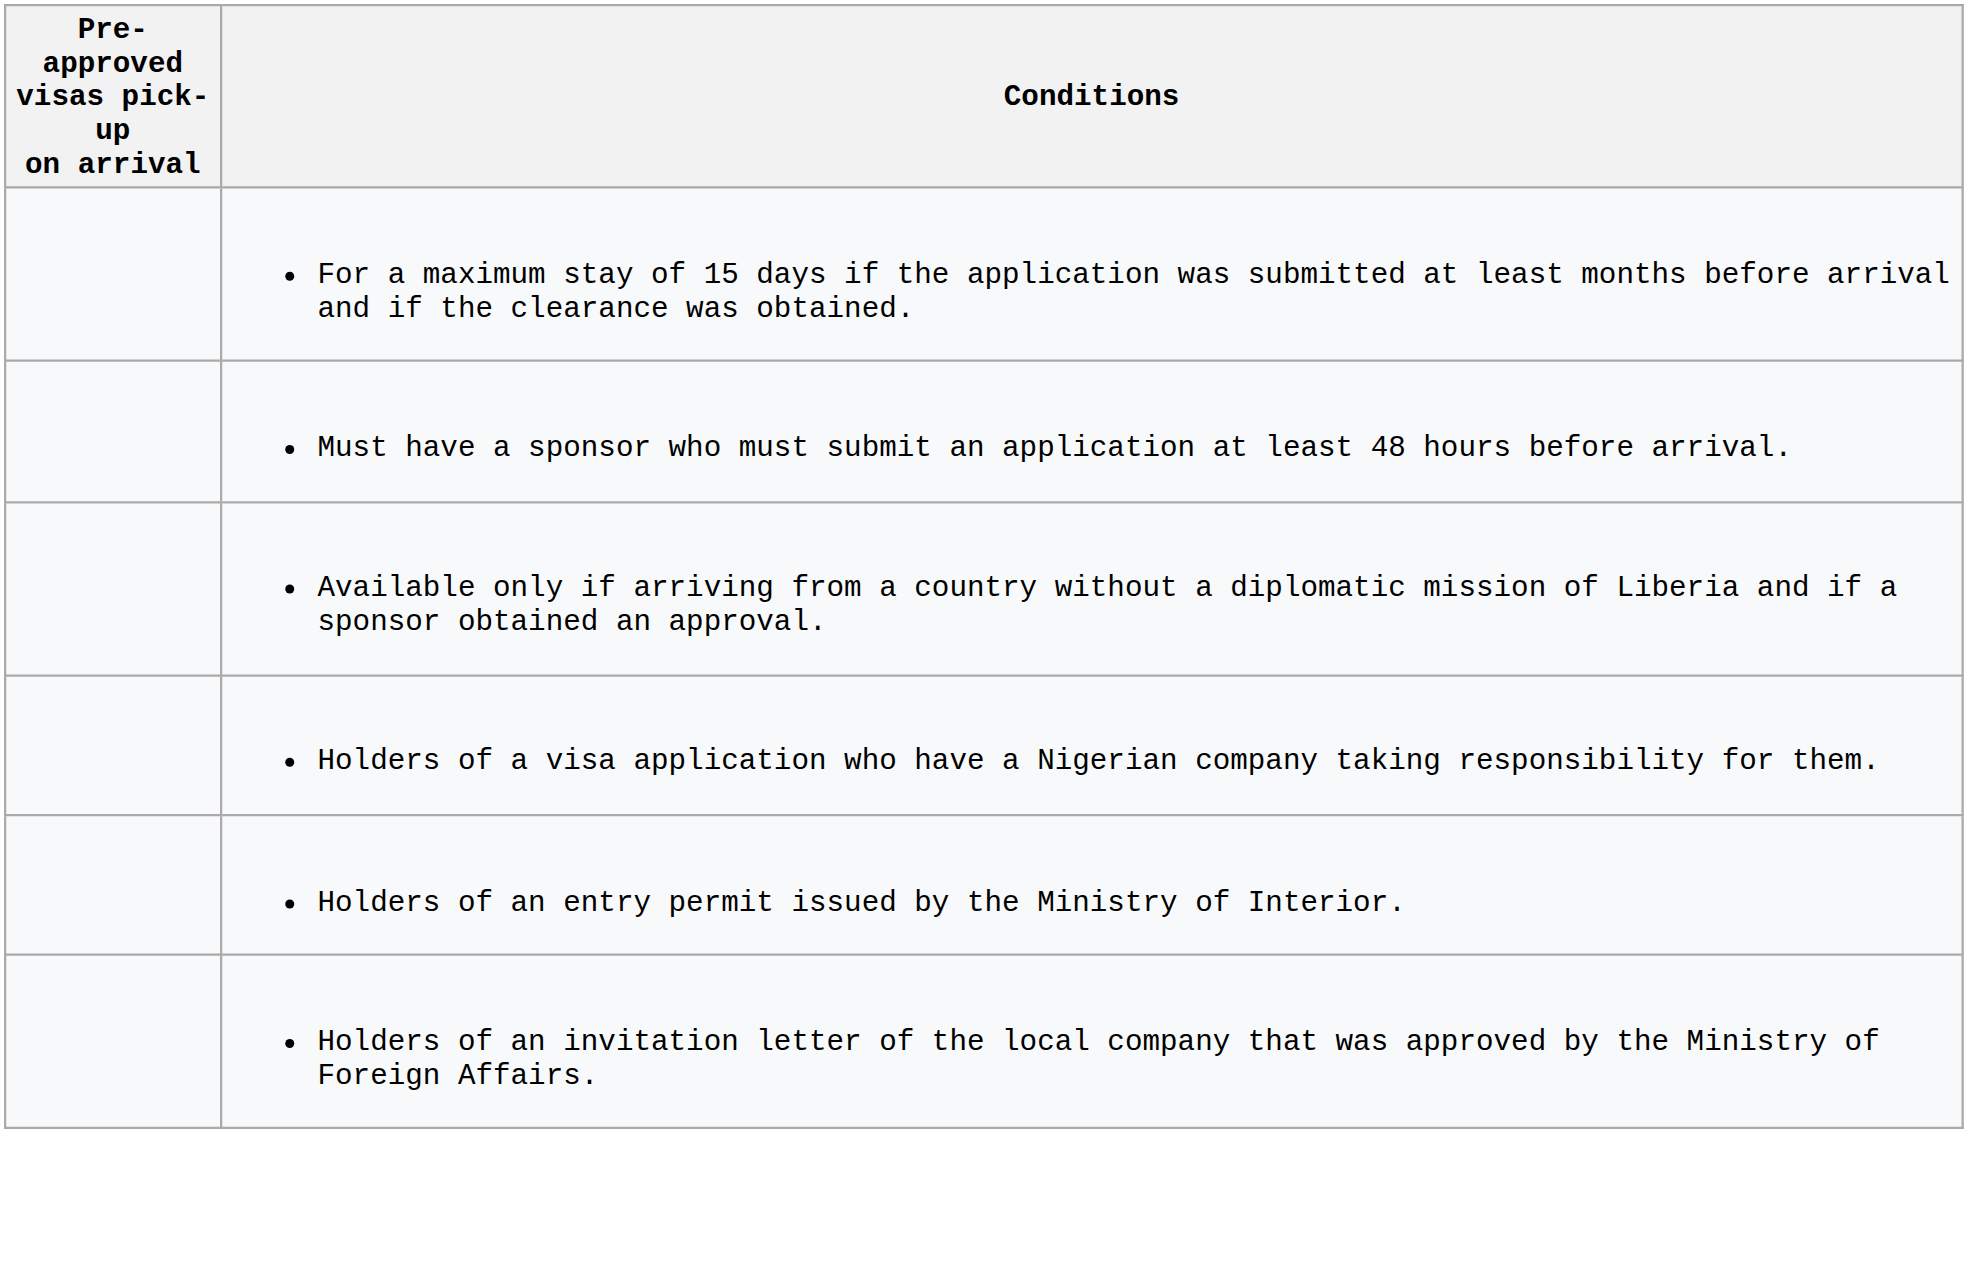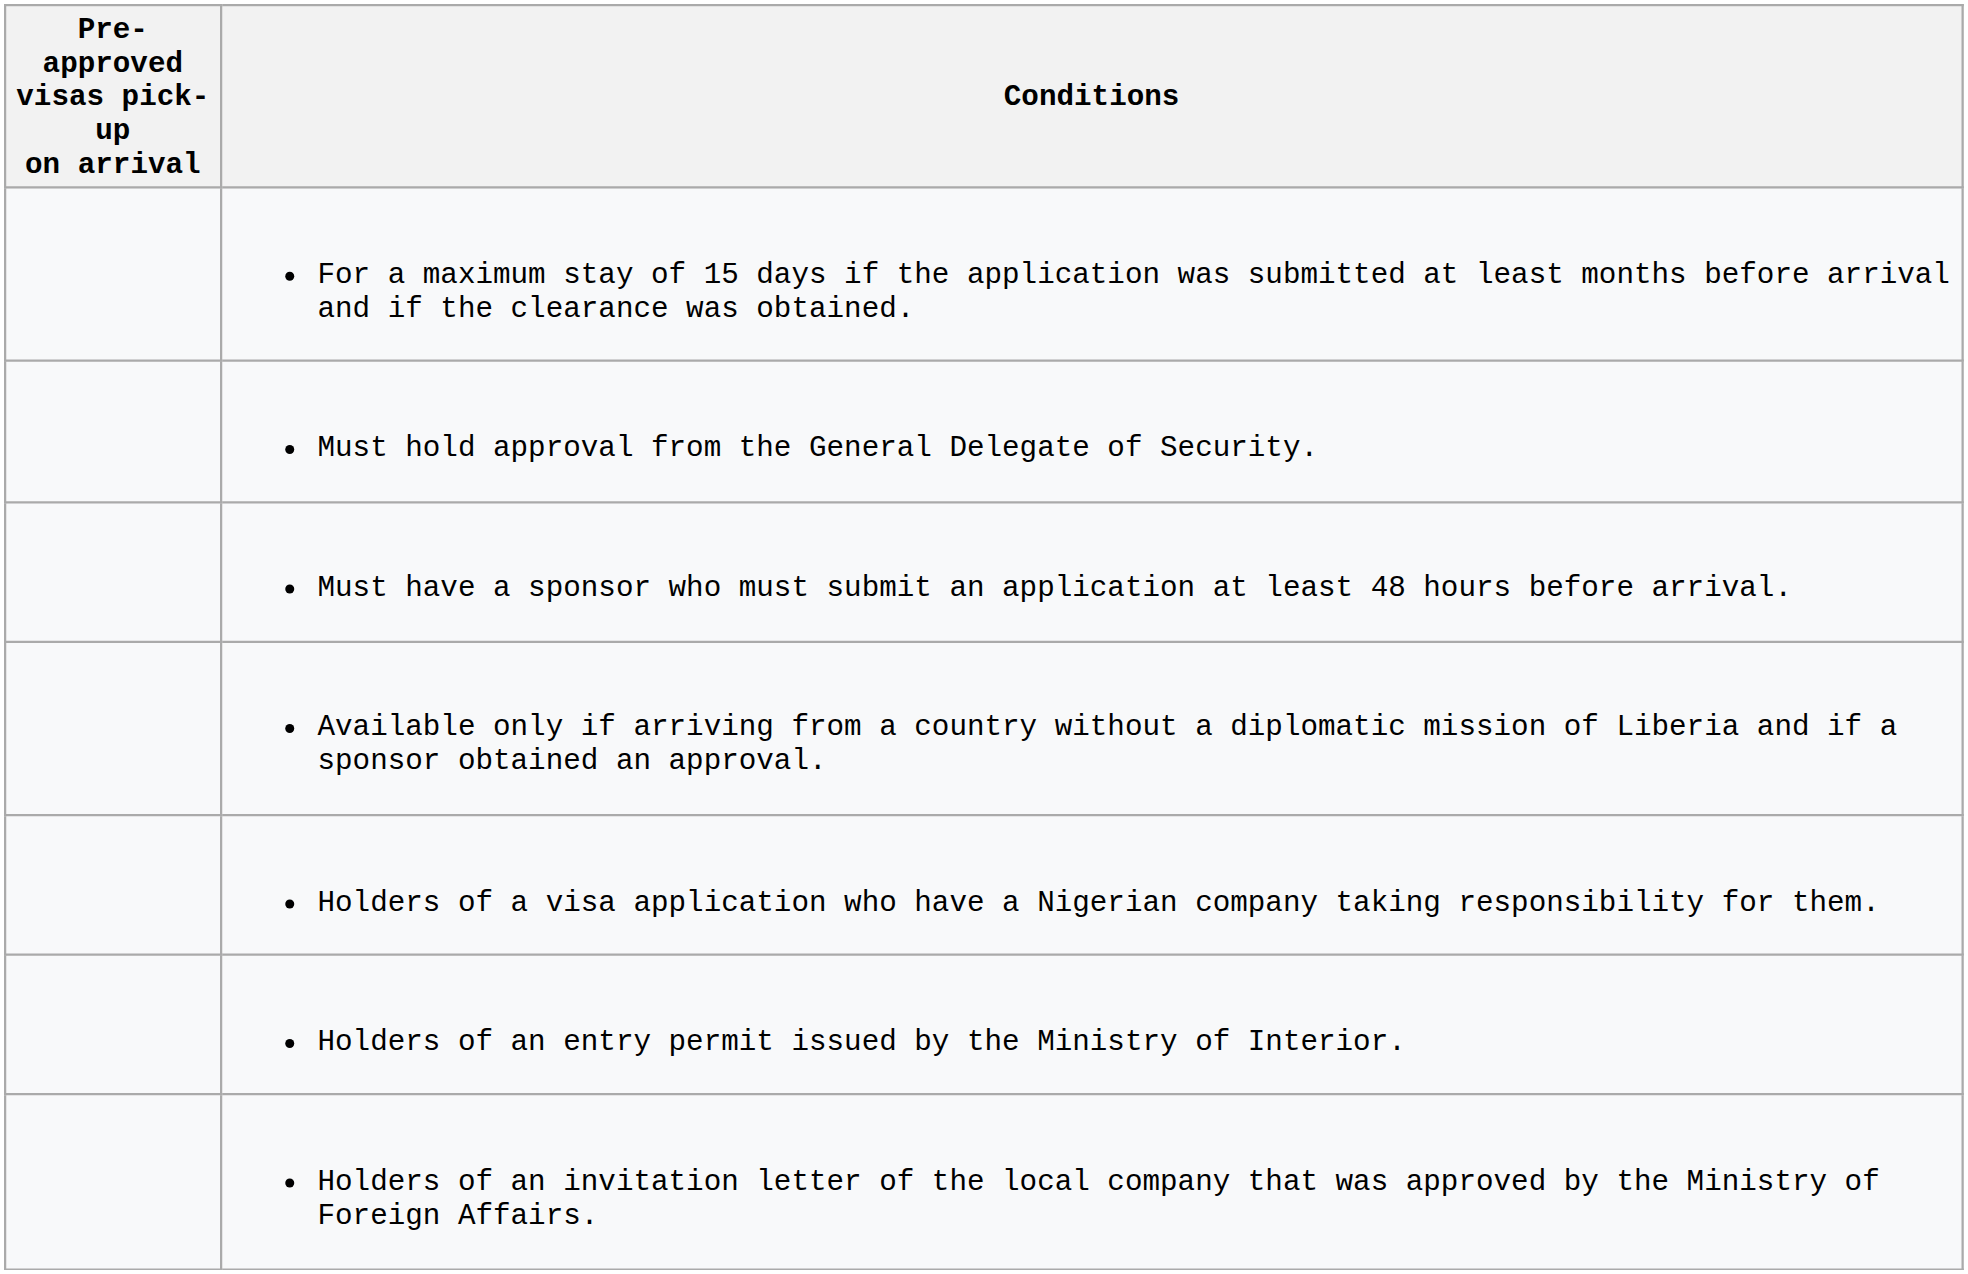 <table class="wikitable sortable sticky-header" style="background:#f8f9faff;">
 <tr>
 <th>Pre-approved<br>visas pick-up<br>on arrival</th>
 <th>Conditions</th>
 </tr>
 <tr>
 <td></td>
 <td><br><ul><li>For a maximum stay of 15 days if the application was submitted at least  months before arrival and if the clearance was obtained.</li></ul></td>
+</tr>
+<tr>
+<td></td>
+<td><br><ul><li>Must hold approval from the General Delegate of Security.</li></ul></td>
 </tr>
 <tr>
 <td></td>
 <td><br><ul><li>Must have a sponsor who must submit an application at least 48 hours before arrival.</li></ul></td>
 </tr>
 <tr>
 <td></td>
 <td><br><ul><li>Available only if arriving from a country without a diplomatic mission of Liberia and if a sponsor obtained an approval.</li></ul></td>
 </tr>
 <tr>
 <td></td>
 <td><br><ul><li>Holders of a visa application who have a Nigerian company taking responsibility for them.</li></ul></td>
 </tr>
 <tr>
 <td></td>
 <td><br><ul><li>Holders of an entry permit issued by the Ministry of Interior.</li></ul></td>
 </tr>
 <tr>
 <td></td>
 <td><br><ul><li>Holders of an invitation letter of the local company that was approved by the Ministry of Foreign Affairs.</li></ul></td>
 </tr>
 </table>
